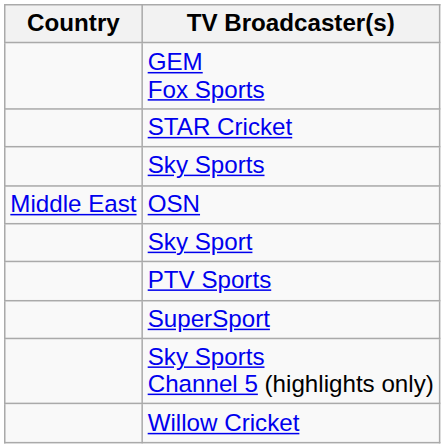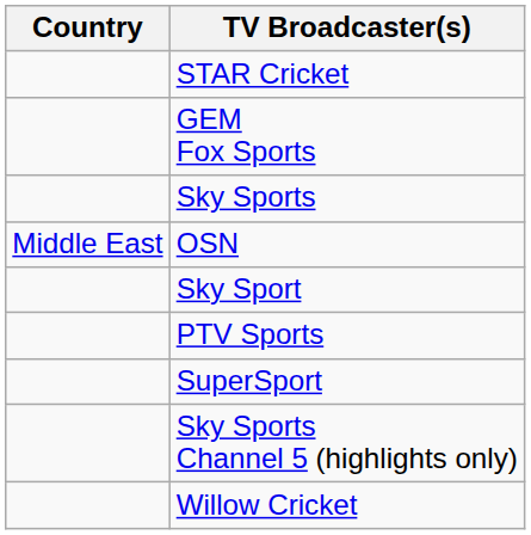 <table class="wikitable">
 <tr>
 <th>Country</th>
 <th>TV Broadcaster(s)</th>
 </tr>
 <tr>
+<td><br></td>
+<td><a href='#'>STAR Cricket</a></td>
+</tr>
+<tr>
 <td></td>
 <td><a href='#'>GEM</a><br><a href='#'>Fox Sports</a></td>
-</tr>
-<tr>
-<td><br></td>
-<td><a href='#'>STAR Cricket</a></td>
 </tr>
 <tr>
 <td></td>
 <td><a href='#'>Sky Sports</a></td>
 </tr>
 <tr>
 <td><a href='#'>Middle East</a></td>
 <td><a href='#'>OSN</a></td>
 </tr>
 <tr>
 <td></td>
 <td><a href='#'>Sky Sport</a></td>
 </tr>
 <tr>
 <td></td>
 <td><a href='#'>PTV Sports</a></td>
 </tr>
 <tr>
 <td><br></td>
 <td><a href='#'>SuperSport</a></td>
 </tr>
 <tr>
 <td></td>
 <td><a href='#'>Sky Sports</a><br><a href='#'>Channel 5</a> (highlights only)</td>
 </tr>
 <tr>
 <td></td>
 <td><a href='#'>Willow Cricket</a></td>
 </tr>
 </table>
